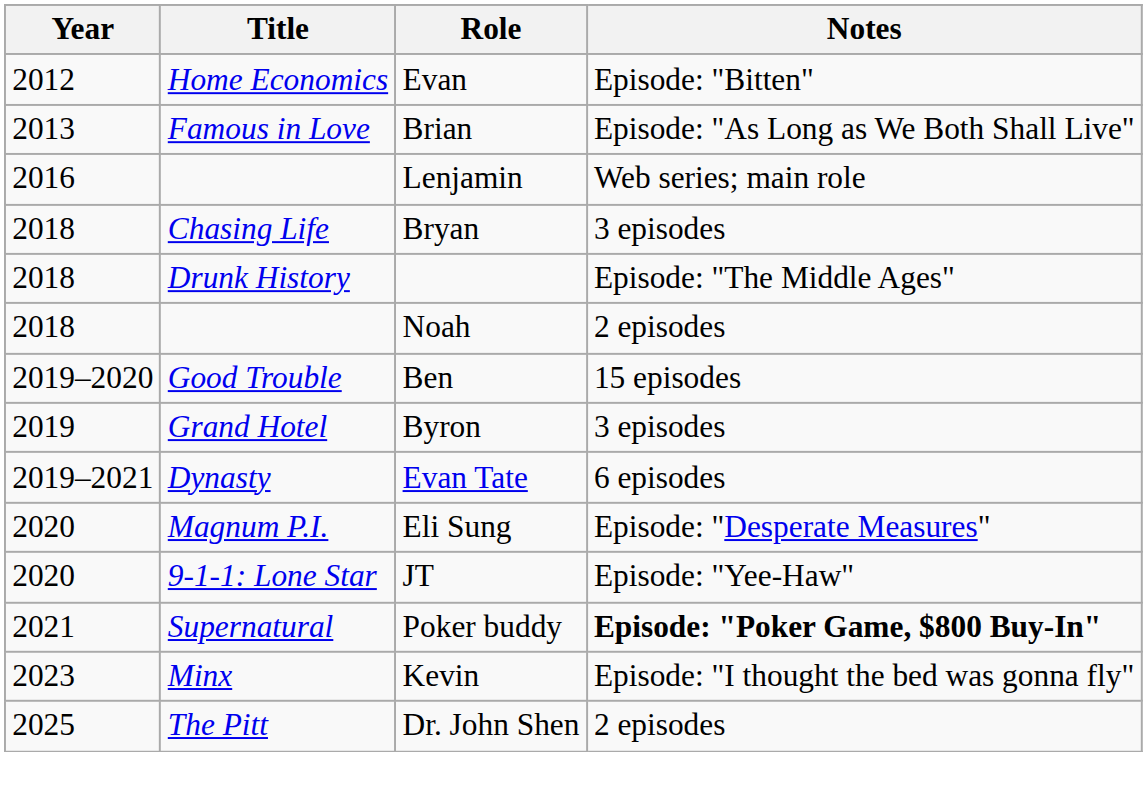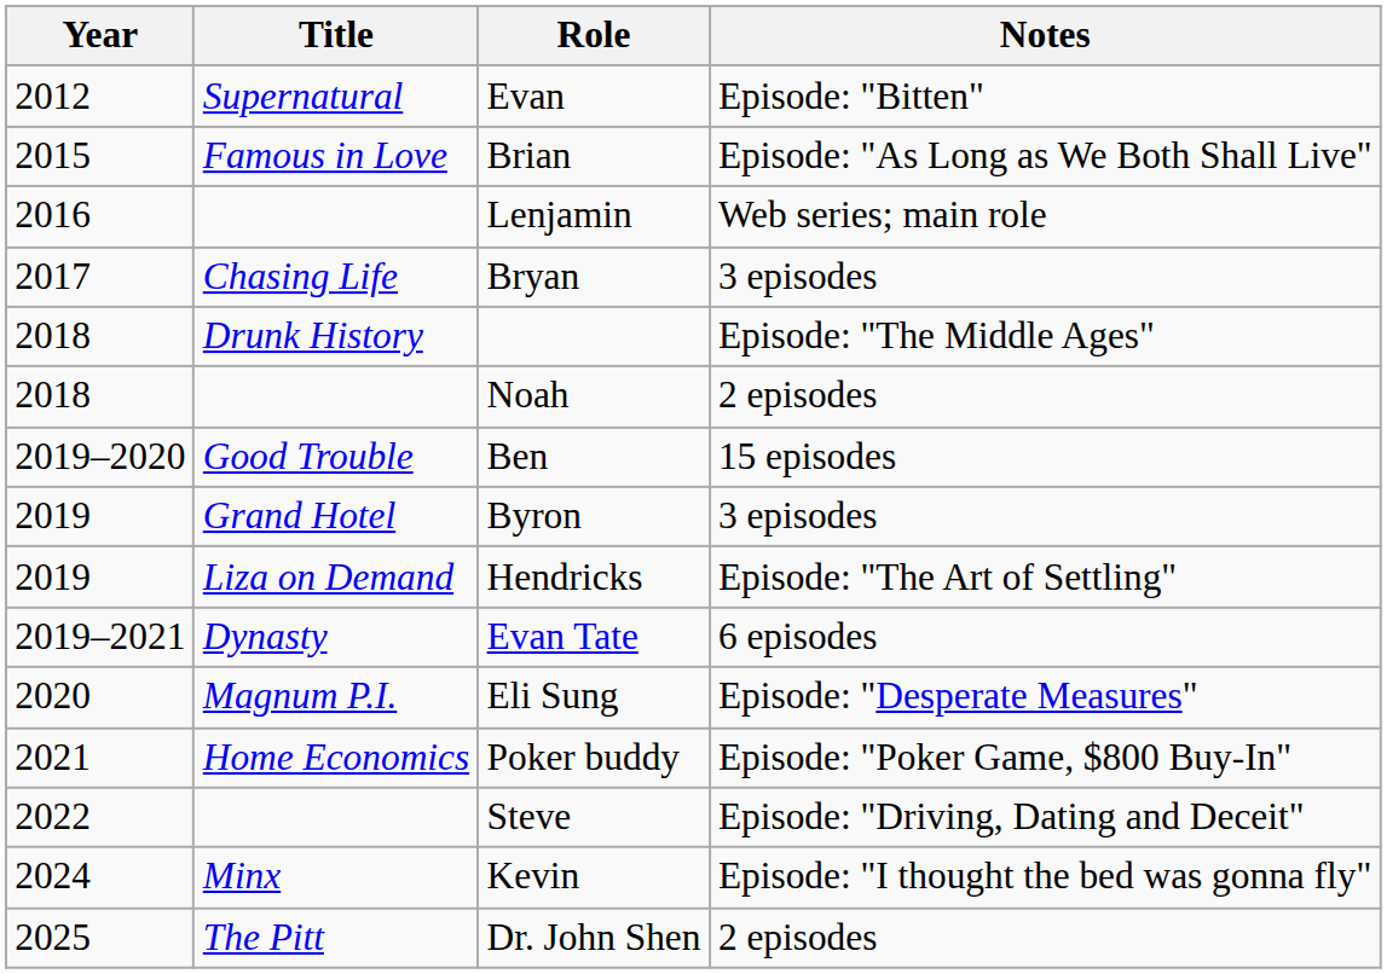 <table class="wikitable sortable">
 <tr>
 <th>Year</th>
 <th>Title</th>
 <th>Role</th>
 <th class="unsortable">Notes</th>
 </tr>
 <tr>
 <td>2012</td>
-<td><em><a href='#'>Home Economics</a></em></td>
+<td><em><a href='#'>Supernatural</a></em></td>
 <td>Evan</td>
 <td>Episode: "Bitten"</td>
 </tr>
 <tr>
-<td>2013</td>
+<td>2015</td>
 <td><em><a href='#'>Famous in Love</a></em></td>
 <td>Brian</td>
 <td>Episode: "As Long as We Both Shall Live"</td>
 </tr>
 <tr>
 <td>2016</td>
 <td><em></em></td>
 <td>Lenjamin</td>
 <td>Web series; main role</td>
 </tr>
 <tr>
-<td>2018</td>
+<td>2017</td>
 <td><em><a href='#'>Chasing Life</a></em></td>
 <td>Bryan</td>
 <td>3 episodes</td>
 </tr>
 <tr>
 <td>2018</td>
 <td><em><a href='#'>Drunk History</a></em></td>
 <td></td>
 <td>Episode: "The Middle Ages"</td>
 </tr>
 <tr>
 <td>2018</td>
 <td><em></em></td>
 <td>Noah</td>
 <td>2 episodes</td>
 </tr>
 <tr>
 <td>2019–2020</td>
 <td><em><a href='#'>Good Trouble</a></em></td>
 <td>Ben</td>
 <td>15 episodes</td>
 </tr>
 <tr>
 <td>2019</td>
 <td><em><a href='#'>Grand Hotel</a></em></td>
 <td>Byron</td>
 <td>3 episodes</td>
 </tr>
 <tr>
+<td>2019</td>
+<td><em><a href='#'>Liza on Demand</a></em></td>
+<td>Hendricks</td>
+<td>Episode: "The Art of Settling"</td>
+</tr>
+<tr>
 <td>2019–2021</td>
 <td><em><a href='#'>Dynasty</a></em></td>
 <td><a href='#'>Evan Tate</a></td>
 <td>6 episodes</td>
 </tr>
 <tr>
 <td>2020</td>
 <td><em><a href='#'>Magnum P.I.</a></em></td>
 <td>Eli Sung</td>
 <td>Episode: "<a href='#'>Desperate Measures</a>"</td>
 </tr>
 <tr>
-<td>2020</td>
-<td><em><a href='#'>9-1-1: Lone Star</a></em></td>
-<td>JT</td>
-<td>Episode: "Yee-Haw"</td>
+<td>2021</td>
+<td><em><a href='#'>Home Economics</a></em></td>
+<td>Poker buddy</td>
+<td>Episode: "Poker Game, $800 Buy-In"</td>
 </tr>
 <tr>
-<td>2021</td>
-<td><em><a href='#'>Supernatural</a></em></td>
-<td>Poker buddy</td>
-<td><strong>Episode: "Poker Game, $800 Buy-In"</strong></td>
+<td>2022</td>
+<td><em></em></td>
+<td>Steve</td>
+<td>Episode: "Driving, Dating and Deceit"</td>
 </tr>
 <tr>
-<td>2023</td>
+<td>2024</td>
 <td><em><a href='#'>Minx</a></em></td>
 <td>Kevin</td>
 <td>Episode: "I thought the bed was gonna fly"</td>
 </tr>
 <tr>
 <td>2025</td>
 <td><em><a href='#'>The Pitt</a></em></td>
 <td>Dr. John Shen</td>
 <td>2 episodes</td>
 </tr>
 </table>
